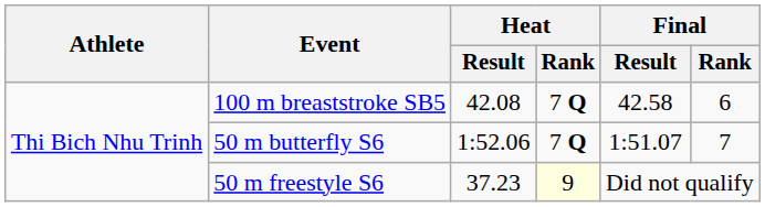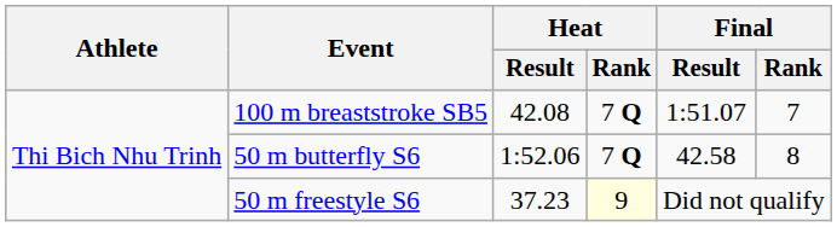 <table class="wikitable" style="font-size:90%">
 <tr>
 <th rowspan="2">Athlete</th>
 <th rowspan="2">Event</th>
 <th colspan=2>Heat</th>
 <th colspan=2>Final</th>
 </tr>
 <tr style="font-size:95%">
 <th>Result</th>
 <th>Rank</th>
 <th>Result</th>
 <th>Rank</th>
 </tr>
 <tr align=center>
 <td align=left rowspan=3><a href='#'>Thi Bich Nhu Trinh</a></td>
 <td align=left><a href='#'>100 m breaststroke SB5</a></td>
 <td>42.08</td>
 <td>7 <strong>Q</strong></td>
-<td>42.58</td>
-<td>6</td>
+<td>1:51.07</td>
+<td>7</td>
 </tr>
 <tr align=center>
 <td align=left><a href='#'>50 m butterfly S6</a></td>
 <td>1:52.06</td>
 <td>7 <strong>Q</strong></td>
-<td>1:51.07</td>
-<td>7</td>
+<td>42.58</td>
+<td>8</td>
 </tr>
 <tr align=center>
 <td align=left><a href='#'>50 m freestyle S6</a></td>
 <td>37.23</td>
 <td style="background: lightyellow;">9</td>
 <td colspan=2>Did not qualify</td>
 </tr>
 </table>
